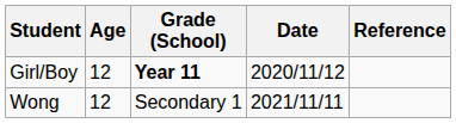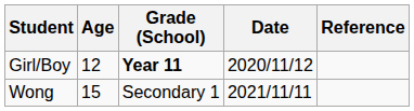 <table class="wikitable">
 <tr>
 <th>Student</th>
 <th>Age</th>
 <th>Grade<br>(School)</th>
 <th>Date</th>
 <th>Reference</th>
 </tr>
 <tr>
 <td>Girl/Boy</td>
 <td>12</td>
 <td><strong>Year 11</strong></td>
 <td>2020/11/12</td>
 <td></td>
 </tr>
 <tr>
 <td>Wong</td>
-<td>12</td>
+<td>15</td>
 <td>Secondary 1</td>
 <td>2021/11/11</td>
 <td></td>
 </tr>
 </table>
